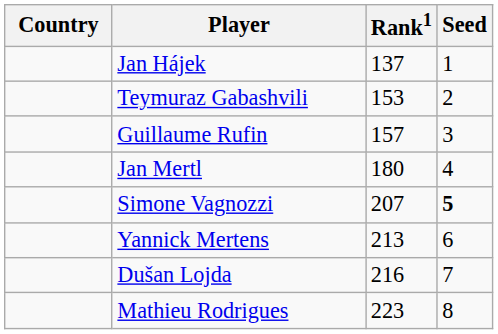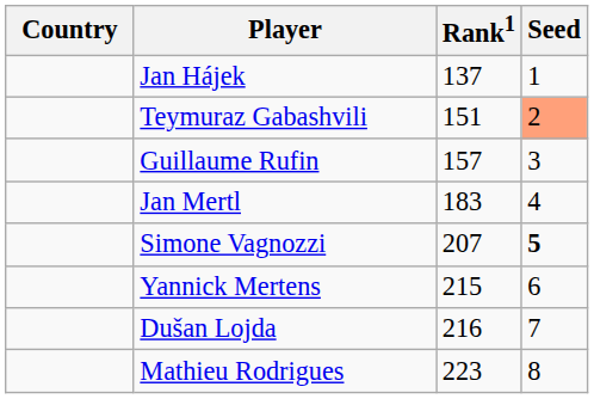 <table class="sortable wikitable">
 <tr>
 <th width="70">Country</th>
 <th width="175">Player</th>
 <th>Rank<sup>1</sup></th>
 <th>Seed</th>
 </tr>
 <tr>
 <td></td>
 <td><a href='#'>Jan Hájek</a></td>
 <td>137</td>
 <td>1</td>
 </tr>
 <tr>
 <td></td>
 <td><a href='#'>Teymuraz Gabashvili</a></td>
-<td>153</td>
-<td>2</td>
+<td>151</td>
+<td style="background: lightsalmon;">2</td>
 </tr>
 <tr>
 <td></td>
 <td><a href='#'>Guillaume Rufin</a></td>
 <td>157</td>
 <td>3</td>
 </tr>
 <tr>
 <td></td>
 <td><a href='#'>Jan Mertl</a></td>
-<td>180</td>
+<td>183</td>
 <td>4</td>
 </tr>
 <tr>
 <td></td>
 <td><a href='#'>Simone Vagnozzi</a></td>
 <td>207</td>
 <td><strong>5</strong></td>
 </tr>
 <tr>
 <td></td>
 <td><a href='#'>Yannick Mertens</a></td>
-<td>213</td>
+<td>215</td>
 <td>6</td>
 </tr>
 <tr>
 <td></td>
 <td><a href='#'>Dušan Lojda</a></td>
 <td>216</td>
 <td>7</td>
 </tr>
 <tr>
 <td></td>
 <td><a href='#'>Mathieu Rodrigues</a></td>
 <td>223</td>
 <td>8</td>
 </tr>
 </table>
